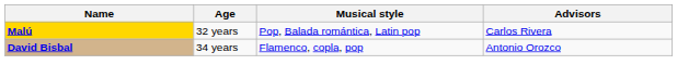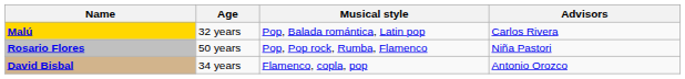 <table class="wikitable" style="font-size:90%; width:100%">
 <tr>
 <th width="15%">Name</th>
 <th width="05%">Age</th>
 <th width="18%">Musical style</th>
 <th width="15%">Advisors</th>
 </tr>
 <tr>
 <td style="background:gold"><strong><a href='#'>Malú</a></strong></td>
 <td>32 years</td>
 <td><a href='#'>Pop</a>, <a href='#'>Balada romántica</a>, <a href='#'>Latin pop</a></td>
 <td><a href='#'>Carlos Rivera</a></td>
 </tr>
 <tr>
+<td style="background:silver"><strong><a href='#'>Rosario Flores</a></strong></td>
+<td>50 years</td>
+<td><a href='#'>Pop</a>, <a href='#'>Pop rock</a>, <a href='#'>Rumba</a>, <a href='#'>Flamenco</a></td>
+<td><a href='#'>Niña Pastori</a></td>
+</tr>
+<tr>
 <td style="background:tan"><strong><a href='#'>David Bisbal</a></strong></td>
 <td>34 years</td>
 <td><a href='#'>Flamenco</a>, <a href='#'>copla</a>, <a href='#'>pop</a></td>
 <td><a href='#'>Antonio Orozco</a></td>
 </tr>
 </table>
